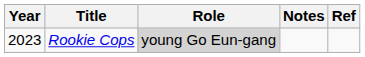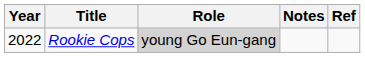 <table class="wikitable">
 <tr>
 <th>Year</th>
 <th>Title</th>
 <th>Role</th>
 <th>Notes</th>
 <th>Ref</th>
 </tr>
 <tr>
-<td>2023</td>
+<td>2022</td>
 <td><em><a href='#'>Rookie Cops</a></em></td>
 <td style="background: lightgrey;">young Go Eun-gang</td>
 <td></td>
 <td></td>
 </tr>
 </table>
